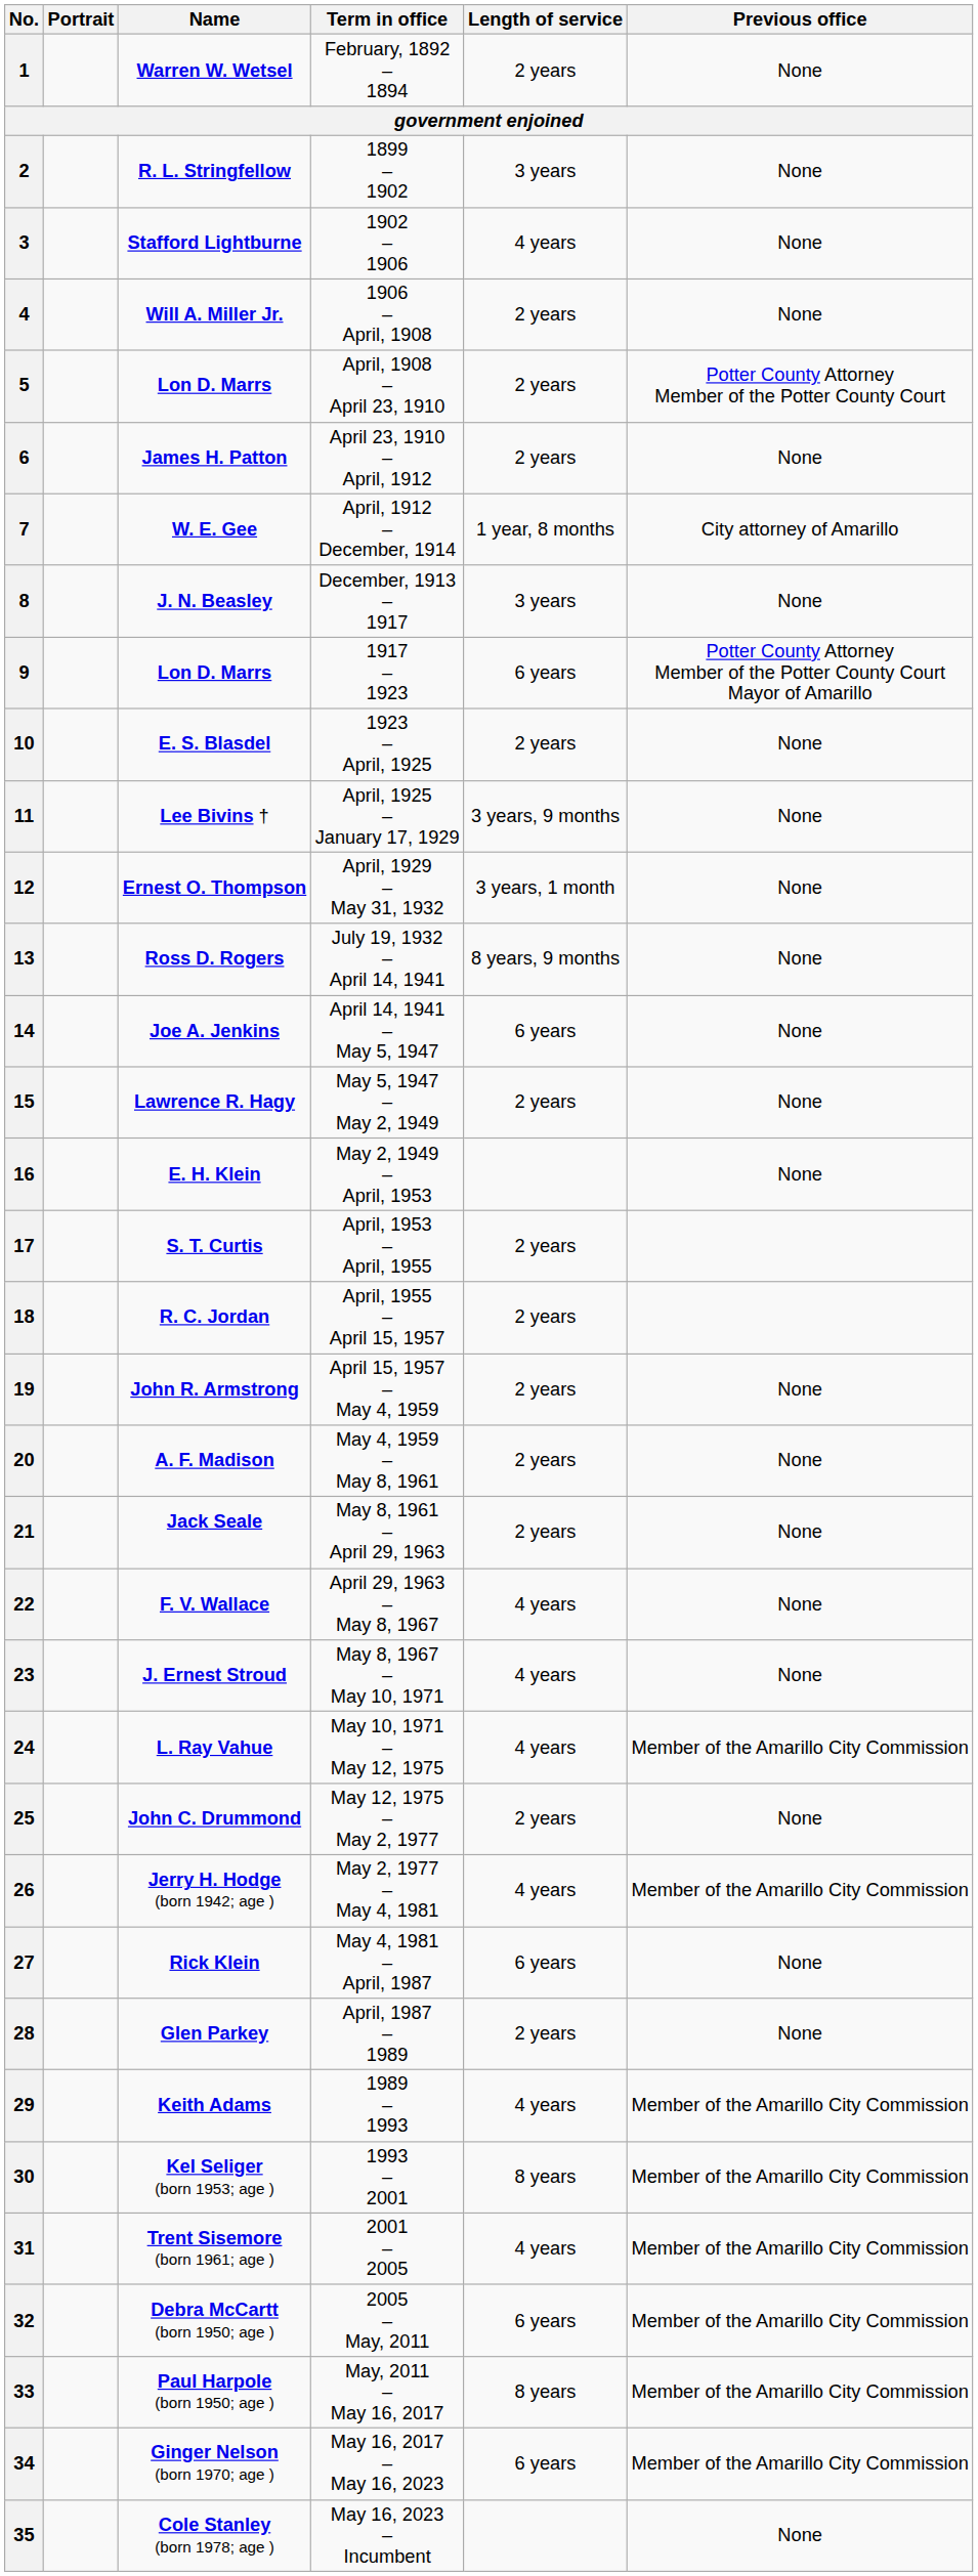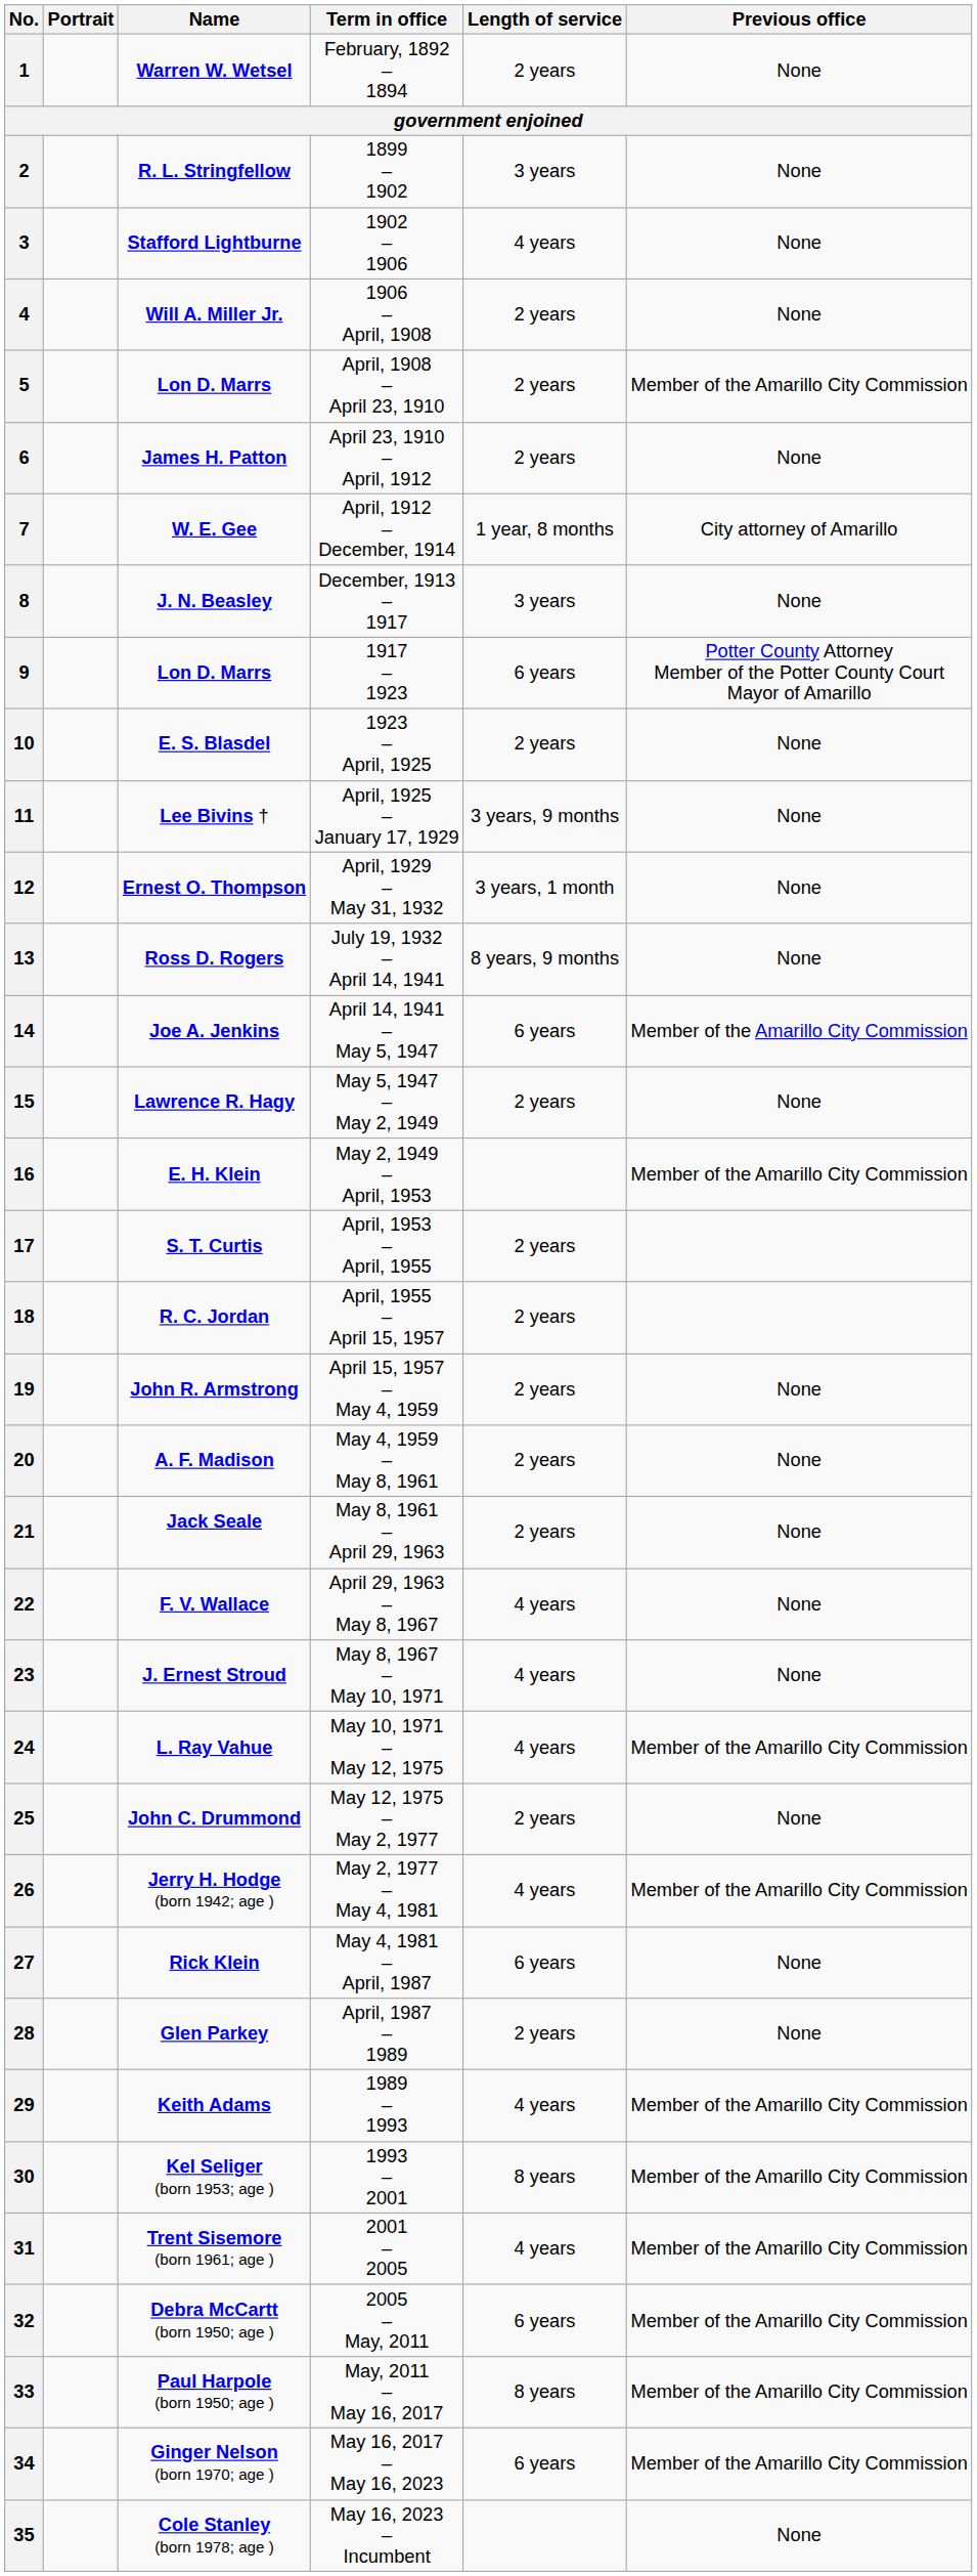 <table class="wikitable sortable" style="text-align: center;">
 <tr>
 <th>No.</th>
 <th>Portrait</th>
 <th>Name</th>
 <th>Term in office</th>
 <th>Length of service</th>
 <th>Previous office</th>
 </tr>
 <tr>
 <th>1</th>
 <td></td>
 <td><strong><a href='#'>Warren W. Wetsel</a></strong> <br> </td>
 <td>February, 1892<br> – <br> 1894</td>
 <td>2 years</td>
 <td>None</td>
 </tr>
 <tr>
 <th colspan="6"><em>government enjoined</em> </th>
 </tr>
 <tr>
 <th>2</th>
 <td></td>
 <td><strong><a href='#'>R. L. Stringfellow</a></strong> <br> </td>
 <td>1899<br> – <br> 1902</td>
 <td>3 years</td>
 <td>None</td>
 </tr>
 <tr>
 <th>3</th>
 <td></td>
 <td><strong><a href='#'>Stafford Lightburne</a></strong> <br> </td>
 <td>1902<br> – <br> 1906</td>
 <td>4 years</td>
 <td>None</td>
 </tr>
 <tr>
 <th>4</th>
 <td></td>
 <td><strong><a href='#'>Will A. Miller Jr.</a></strong> <br> </td>
 <td>1906 <br> – <br> April, 1908</td>
 <td>2 years</td>
 <td>None</td>
 </tr>
 <tr>
 <th>5</th>
 <td></td>
 <td><strong><a href='#'>Lon D. Marrs</a></strong> <br> </td>
 <td>April, 1908<br> – <br> April 23, 1910</td>
 <td>2 years</td>
-<td><a href='#'>Potter County</a> Attorney  <br> Member of the Potter County Court </td>
+<td>Member of the Amarillo City Commission<br></td>
 </tr>
 <tr>
 <th>6</th>
 <td></td>
 <td><strong><a href='#'>James H. Patton</a></strong> <br> </td>
 <td>April 23, 1910<br> – <br> April, 1912</td>
 <td>2 years</td>
 <td>None</td>
 </tr>
 <tr>
 <th>7</th>
 <td></td>
 <td><strong><a href='#'>W. E. Gee</a></strong> <br> </td>
 <td>April, 1912<br> – <br>December, 1914</td>
 <td>1 year, 8 months</td>
 <td>City attorney of Amarillo <br> </td>
 </tr>
 <tr>
 <th>8</th>
 <td></td>
 <td><strong><a href='#'>J. N. Beasley</a></strong> <br> </td>
 <td>December, 1913<br> – <br>1917</td>
 <td>3 years</td>
 <td>None</td>
 </tr>
 <tr>
 <th>9</th>
 <td></td>
 <td><strong><a href='#'>Lon D. Marrs</a></strong> <br> </td>
 <td>1917<br> – <br> 1923</td>
 <td>6 years</td>
 <td><a href='#'>Potter County</a> Attorney  <br> Member of the Potter County Court  <br> Mayor of Amarillo </td>
 </tr>
 <tr>
 <th>10</th>
 <td></td>
 <td><strong><a href='#'>E. S. Blasdel</a></strong>  <br> </td>
 <td>1923 <br> – <br> April, 1925</td>
 <td>2 years</td>
 <td>None</td>
 </tr>
 <tr>
 <th>11</th>
 <td></td>
 <td><strong><a href='#'>Lee Bivins</a></strong> † <br> </td>
 <td>April, 1925<br> – <br> January 17, 1929</td>
 <td>3 years, 9 months</td>
 <td>None</td>
 </tr>
 <tr>
 <th>12</th>
 <td></td>
 <td><strong><a href='#'>Ernest O. Thompson</a></strong> <br> </td>
 <td>April, 1929<br> – <br> May 31, 1932</td>
 <td>3 years, 1 month</td>
 <td>None</td>
 </tr>
 <tr>
 <th>13</th>
 <td></td>
 <td><strong><a href='#'>Ross D. Rogers</a></strong> <br> </td>
 <td>July 19, 1932<br> – <br> April 14, 1941</td>
 <td>8 years, 9 months</td>
 <td>None</td>
 </tr>
 <tr>
 <th>14</th>
 <td></td>
 <td><strong><a href='#'>Joe A. Jenkins</a></strong> <br> </td>
 <td>April 14, 1941<br> – <br> May 5, 1947</td>
 <td>6 years</td>
-<td>None</td>
+<td>Member of the <a href='#'>Amarillo City Commission</a><br> </td>
 </tr>
 <tr>
 <th>15</th>
 <td></td>
 <td><strong><a href='#'>Lawrence R. Hagy</a></strong> <br> </td>
 <td>May 5, 1947<br> – <br> May 2, 1949</td>
 <td>2 years</td>
 <td>None</td>
 </tr>
 <tr>
 <th>16</th>
 <td></td>
 <td><strong><a href='#'>E. H. Klein</a></strong> <br> </td>
 <td>May 2, 1949<br> – <br> April, 1953</td>
 <td></td>
-<td>None</td>
+<td>Member of the Amarillo City Commission<br></td>
 </tr>
 <tr>
 <th>17</th>
 <td></td>
 <td><strong><a href='#'>S. T. Curtis</a></strong> <br> </td>
 <td>April, 1953 <br> –<br>April, 1955</td>
 <td>2 years</td>
 <td></td>
 </tr>
 <tr>
 <th>18</th>
 <td></td>
 <td><strong><a href='#'>R. C. Jordan</a></strong> <br> </td>
 <td>April, 1955 <br> – <br> April 15, 1957</td>
 <td>2 years</td>
 <td></td>
 </tr>
 <tr>
 <th>19</th>
 <td></td>
 <td><strong><a href='#'>John R. Armstrong</a></strong> <br> </td>
 <td>April 15, 1957 <br> – <br> May 4, 1959</td>
 <td>2 years</td>
 <td>None</td>
 </tr>
 <tr>
 <th>20</th>
 <td></td>
 <td><strong><a href='#'>A. F. Madison</a></strong> <br> </td>
 <td>May 4, 1959<br> – <br> May 8, 1961</td>
 <td>2 years</td>
 <td>None</td>
 </tr>
 <tr>
 <th>21</th>
 <td></td>
 <td><strong><a href='#'>Jack Seale</a></strong> <br> <br></td>
 <td>May 8, 1961<br> – <br> April 29, 1963</td>
 <td>2 years</td>
 <td>None</td>
 </tr>
 <tr>
 <th>22</th>
 <td></td>
 <td><strong><a href='#'>F. V. Wallace</a></strong> <br> </td>
 <td>April 29, 1963<br> – <br> May 8, 1967</td>
 <td>4 years</td>
 <td>None</td>
 </tr>
 <tr>
 <th>23</th>
 <td></td>
 <td><strong><a href='#'>J. Ernest Stroud</a></strong> <br> </td>
 <td>May 8, 1967 <br> – <br>May 10, 1971</td>
 <td>4 years</td>
 <td>None</td>
 </tr>
 <tr>
 <th>24</th>
 <td></td>
 <td><strong><a href='#'>L. Ray Vahue</a></strong> <br> </td>
 <td>May 10, 1971 <br> – <br> May 12, 1975</td>
 <td>4 years</td>
 <td>Member of the Amarillo City Commission<br> </td>
 </tr>
 <tr>
 <th>25</th>
 <td></td>
 <td><strong><a href='#'>John C. Drummond</a></strong> <br> </td>
 <td>May 12, 1975<br> – <br> May 2, 1977</td>
 <td>2 years</td>
 <td>None</td>
 </tr>
 <tr>
 <th>26</th>
 <td></td>
 <td><strong><a href='#'>Jerry H. Hodge</a></strong><br><small>(born 1942; age )</small></td>
 <td>May 2, 1977 <br> – <br>May 4, 1981</td>
 <td>4 years</td>
 <td>Member of the Amarillo City Commission<br></td>
 </tr>
 <tr>
 <th>27</th>
 <td></td>
 <td><strong><a href='#'>Rick Klein</a></strong> <br> </td>
 <td>May 4, 1981 <br> – <br>April, 1987</td>
 <td>6 years</td>
 <td>None</td>
 </tr>
 <tr>
 <th>28</th>
 <td></td>
 <td><strong><a href='#'>Glen Parkey</a></strong><br> </td>
 <td>April, 1987<br> – <br> 1989</td>
 <td>2 years</td>
 <td>None</td>
 </tr>
 <tr>
 <th>29</th>
 <td></td>
 <td><strong><a href='#'>Keith Adams</a></strong> <br> </td>
 <td>1989<br> – <br> 1993</td>
 <td>4 years</td>
 <td>Member of the Amarillo City Commission <br> </td>
 </tr>
 <tr>
 <th>30</th>
 <td></td>
 <td><strong><a href='#'>Kel Seliger</a></strong><br><small>(born 1953; age )</small></td>
 <td>1993<br> – <br>2001</td>
 <td>8 years</td>
 <td>Member of the Amarillo City Commission</td>
 </tr>
 <tr>
 <th>31</th>
 <td></td>
 <td><strong><a href='#'>Trent Sisemore</a></strong> <br><small>(born 1961; age )</small></td>
 <td>2001<br> – <br>2005</td>
 <td>4 years</td>
 <td>Member of the Amarillo City Commission<br> </td>
 </tr>
 <tr>
 <th>32</th>
 <td></td>
 <td><strong><a href='#'>Debra McCartt</a></strong> <br><small>(born 1950; age )</small></td>
 <td>2005<br> – <br> May, 2011</td>
 <td>6 years</td>
 <td>Member of the Amarillo City Commission</td>
 </tr>
 <tr>
 <th>33</th>
 <td></td>
 <td><strong><a href='#'>Paul Harpole</a></strong><br><small>(born 1950; age )</small></td>
 <td>May, 2011<br> – <br> May 16, 2017</td>
 <td>8 years</td>
 <td>Member of the Amarillo City Commission<br></td>
 </tr>
 <tr>
 <th>34</th>
 <td></td>
 <td><strong><a href='#'>Ginger Nelson</a></strong> <br><small>(born 1970; age )</small></td>
 <td>May 16, 2017<br> – <br>May 16, 2023</td>
 <td>6 years</td>
 <td>Member of the Amarillo City Commission<br></td>
 </tr>
 <tr>
 <th>35</th>
 <td></td>
 <td><strong><a href='#'>Cole Stanley</a></strong> <br><small>(born 1978; age )</small></td>
 <td>May 16, 2023<br> – <br>Incumbent</td>
 <td></td>
 <td>None</td>
 </tr>
 </table>
